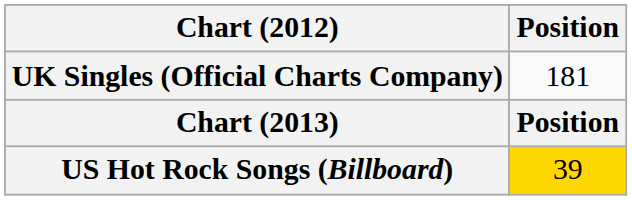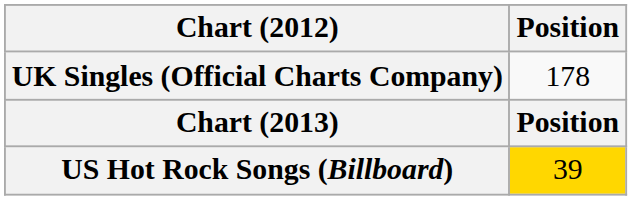 <table class="wikitable plainrowheaders sortable" style="text-align:center">
 <tr>
 <th scope="col">Chart (2012)</th>
 <th scope="col">Position</th>
 </tr>
 <tr>
 <th scope="row">UK Singles (Official Charts Company)</th>
-<td>181</td>
+<td>178</td>
 </tr>
 <tr>
 <th>Chart (2013)</th>
 <th>Position</th>
 </tr>
 <tr>
 <th scope="row">US Hot Rock Songs (<em>Billboard</em>)</th>
 <td style="background: gold;">39</td>
 </tr>
 </table>
